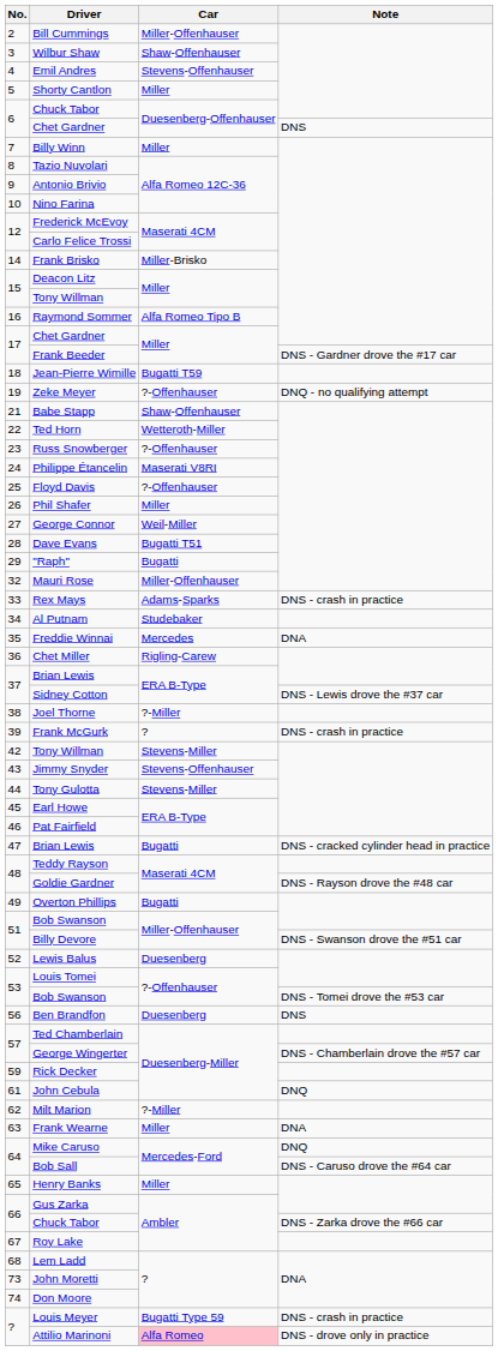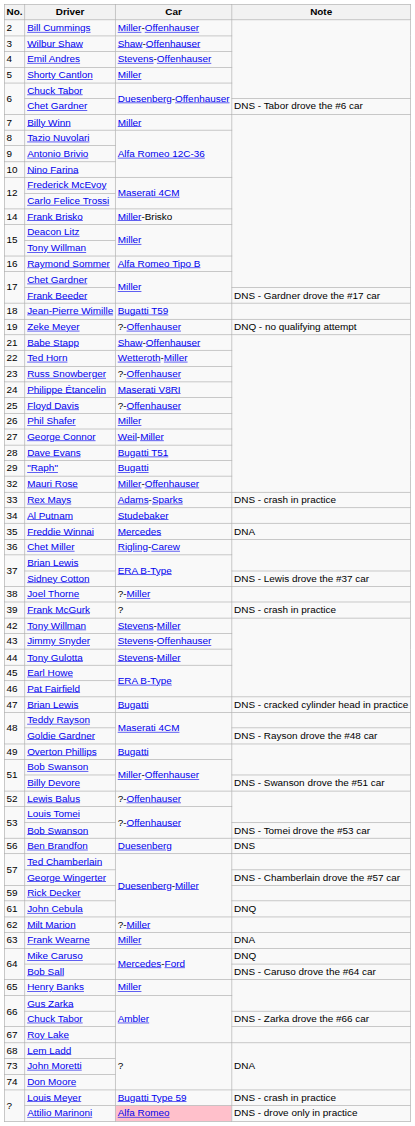 <table class="wikitable sortable">
 <tr>
 <th>No.</th>
 <th>Driver</th>
 <th>Car</th>
 <th>Note</th>
 </tr>
 <tr>
 <td>2</td>
 <td> <a href='#'>Bill Cummings</a></td>
 <td><a href='#'>Miller</a>-<a href='#'>Offenhauser</a></td>
 <td rowspan="5"></td>
 </tr>
 <tr>
 <td>3</td>
 <td> <a href='#'>Wilbur Shaw</a></td>
 <td><a href='#'>Shaw</a>-<a href='#'>Offenhauser</a></td>
 </tr>
 <tr>
 <td>4</td>
 <td> <a href='#'>Emil Andres</a></td>
 <td><a href='#'>Stevens</a>-<a href='#'>Offenhauser</a></td>
 </tr>
 <tr>
 <td>5</td>
 <td> <a href='#'>Shorty Cantlon</a></td>
 <td><a href='#'>Miller</a></td>
 </tr>
 <tr>
 <td rowspan="2">6</td>
 <td> <a href='#'>Chuck Tabor</a></td>
 <td rowspan="2"><a href='#'>Duesenberg</a>-<a href='#'>Offenhauser</a></td>
 </tr>
 <tr>
 <td> <a href='#'>Chet Gardner</a></td>
-<td>DNS</td>
+<td>DNS - Tabor drove the #6 car</td>
 </tr>
 <tr>
 <td>7</td>
 <td> <a href='#'>Billy Winn</a></td>
 <td><a href='#'>Miller</a></td>
 <td rowspan="11"></td>
 </tr>
 <tr>
 <td>8</td>
 <td> <a href='#'>Tazio Nuvolari</a></td>
 <td rowspan="3"><a href='#'>Alfa Romeo 12C-36</a></td>
 </tr>
 <tr>
 <td>9</td>
 <td> <a href='#'>Antonio Brivio</a></td>
 </tr>
 <tr>
 <td>10</td>
 <td> <a href='#'>Nino Farina</a></td>
 </tr>
 <tr>
 <td rowspan="2">12</td>
 <td> <a href='#'>Frederick McEvoy</a></td>
 <td rowspan="2"><a href='#'>Maserati 4CM</a></td>
 </tr>
 <tr>
 <td> <a href='#'>Carlo Felice Trossi</a></td>
 </tr>
 <tr>
 <td>14</td>
 <td> <a href='#'>Frank Brisko</a></td>
 <td><a href='#'>Miller</a>-Brisko</td>
 </tr>
 <tr>
 <td rowspan="2">15</td>
 <td> <a href='#'>Deacon Litz</a></td>
 <td rowspan="2"><a href='#'>Miller</a></td>
 </tr>
 <tr>
 <td> <a href='#'>Tony Willman</a></td>
 </tr>
 <tr>
 <td>16</td>
 <td> <a href='#'>Raymond Sommer</a></td>
 <td><a href='#'>Alfa Romeo Tipo B</a></td>
 </tr>
 <tr>
 <td rowspan="2">17</td>
 <td> <a href='#'>Chet Gardner</a></td>
 <td rowspan="2"><a href='#'>Miller</a></td>
 </tr>
 <tr>
 <td> <a href='#'>Frank Beeder</a></td>
 <td>DNS - Gardner drove the #17 car</td>
 </tr>
 <tr>
 <td>18</td>
 <td> <a href='#'>Jean-Pierre Wimille</a></td>
 <td><a href='#'>Bugatti T59</a></td>
 <td></td>
 </tr>
 <tr>
 <td>19</td>
 <td> <a href='#'>Zeke Meyer</a></td>
 <td>?-<a href='#'>Offenhauser</a></td>
 <td>DNQ - no qualifying attempt</td>
 </tr>
 <tr>
 <td>21</td>
 <td> <a href='#'>Babe Stapp</a></td>
 <td><a href='#'>Shaw</a>-<a href='#'>Offenhauser</a></td>
 <td rowspan="10"></td>
 </tr>
 <tr>
 <td>22</td>
 <td> <a href='#'>Ted Horn</a></td>
 <td><a href='#'>Wetteroth</a>-<a href='#'>Miller</a></td>
 </tr>
 <tr>
 <td>23</td>
 <td> <a href='#'>Russ Snowberger</a></td>
 <td>?-<a href='#'>Offenhauser</a></td>
 </tr>
 <tr>
 <td>24</td>
 <td> <a href='#'>Philippe Étancelin</a></td>
 <td><a href='#'>Maserati V8RI</a></td>
 </tr>
 <tr>
 <td>25</td>
 <td> <a href='#'>Floyd Davis</a></td>
 <td>?-<a href='#'>Offenhauser</a></td>
 </tr>
 <tr>
 <td>26</td>
 <td> <a href='#'>Phil Shafer</a></td>
 <td><a href='#'>Miller</a></td>
 </tr>
 <tr>
 <td>27</td>
 <td> <a href='#'>George Connor</a></td>
 <td><a href='#'>Weil</a>-<a href='#'>Miller</a></td>
 </tr>
 <tr>
 <td>28</td>
 <td> <a href='#'>Dave Evans</a></td>
 <td><a href='#'>Bugatti T51</a></td>
 </tr>
 <tr>
 <td>29</td>
 <td> <a href='#'>"Raph"</a></td>
 <td><a href='#'>Bugatti</a></td>
 </tr>
 <tr>
 <td>32</td>
 <td> <a href='#'>Mauri Rose</a></td>
 <td><a href='#'>Miller</a>-<a href='#'>Offenhauser</a></td>
 </tr>
 <tr>
 <td>33</td>
 <td> <a href='#'>Rex Mays</a></td>
 <td><a href='#'>Adams</a>-<a href='#'>Sparks</a></td>
 <td>DNS - crash in practice</td>
 </tr>
 <tr>
 <td>34</td>
 <td> <a href='#'>Al Putnam</a></td>
 <td><a href='#'>Studebaker</a></td>
 <td></td>
 </tr>
 <tr>
 <td>35</td>
 <td> <a href='#'>Freddie Winnai</a></td>
 <td><a href='#'>Mercedes</a></td>
 <td>DNA</td>
 </tr>
 <tr>
 <td>36</td>
 <td> <a href='#'>Chet Miller</a></td>
 <td><a href='#'>Rigling</a>-<a href='#'>Carew</a></td>
 <td rowspan=2></td>
 </tr>
 <tr>
 <td rowspan="2">37</td>
 <td> <a href='#'>Brian Lewis</a></td>
 <td rowspan="2"><a href='#'>ERA B-Type</a></td>
 </tr>
 <tr>
 <td> <a href='#'>Sidney Cotton</a></td>
 <td>DNS - Lewis drove the #37 car</td>
 </tr>
 <tr>
 <td>38</td>
 <td> <a href='#'>Joel Thorne</a></td>
 <td>?-<a href='#'>Miller</a></td>
 <td></td>
 </tr>
 <tr>
 <td>39</td>
 <td> <a href='#'>Frank McGurk</a></td>
 <td>?</td>
 <td>DNS - crash in practice</td>
 </tr>
 <tr>
 <td>42</td>
 <td> <a href='#'>Tony Willman</a></td>
 <td><a href='#'>Stevens</a>-<a href='#'>Miller</a></td>
 <td rowspan="5"></td>
 </tr>
 <tr>
 <td>43</td>
 <td> <a href='#'>Jimmy Snyder</a></td>
 <td><a href='#'>Stevens</a>-<a href='#'>Offenhauser</a></td>
 </tr>
 <tr>
 <td>44</td>
 <td> <a href='#'>Tony Gulotta</a></td>
 <td><a href='#'>Stevens</a>-<a href='#'>Miller</a></td>
 </tr>
 <tr>
 <td>45</td>
 <td> <a href='#'>Earl Howe</a></td>
 <td rowspan="2"><a href='#'>ERA B-Type</a></td>
 </tr>
 <tr>
 <td>46</td>
 <td> <a href='#'>Pat Fairfield</a></td>
 </tr>
 <tr>
 <td>47</td>
 <td> <a href='#'>Brian Lewis</a></td>
 <td><a href='#'>Bugatti</a></td>
 <td>DNS - cracked cylinder head in practice</td>
 </tr>
 <tr>
 <td rowspan="2">48</td>
 <td> <a href='#'>Teddy Rayson</a></td>
 <td rowspan="2"><a href='#'>Maserati 4CM</a></td>
 <td></td>
 </tr>
 <tr>
 <td> <a href='#'>Goldie Gardner</a></td>
 <td>DNS - Rayson drove the #48 car</td>
 </tr>
 <tr>
 <td>49</td>
 <td> <a href='#'>Overton Phillips</a></td>
 <td><a href='#'>Bugatti</a></td>
 <td rowspan="2"></td>
 </tr>
 <tr>
 <td rowspan="2">51</td>
 <td> <a href='#'>Bob Swanson</a></td>
 <td rowspan="2"><a href='#'>Miller</a>-<a href='#'>Offenhauser</a></td>
 </tr>
 <tr>
 <td> <a href='#'>Billy Devore</a></td>
 <td>DNS - Swanson drove the #51 car</td>
 </tr>
 <tr>
 <td>52</td>
 <td> <a href='#'>Lewis Balus</a></td>
-<td><a href='#'>Duesenberg</a></td>
+<td>?-<a href='#'>Offenhauser</a></td>
 <td rowspan="2"></td>
 </tr>
 <tr>
 <td rowspan="2">53</td>
 <td> <a href='#'>Louis Tomei</a></td>
 <td rowspan="2">?-<a href='#'>Offenhauser</a></td>
 </tr>
 <tr>
 <td> <a href='#'>Bob Swanson</a></td>
 <td>DNS - Tomei drove the #53 car</td>
 </tr>
 <tr>
 <td>56</td>
 <td> <a href='#'>Ben Brandfon</a></td>
 <td><a href='#'>Duesenberg</a></td>
 <td>DNS</td>
 </tr>
 <tr>
 <td rowspan="2">57</td>
 <td> <a href='#'>Ted Chamberlain</a></td>
 <td rowspan="4"><a href='#'>Duesenberg</a>-<a href='#'>Miller</a></td>
 <td></td>
 </tr>
 <tr>
 <td> <a href='#'>George Wingerter</a></td>
 <td>DNS - Chamberlain drove the #57 car</td>
 </tr>
 <tr>
 <td>59</td>
 <td> <a href='#'>Rick Decker</a></td>
 <td></td>
 </tr>
 <tr>
 <td>61</td>
 <td> <a href='#'>John Cebula</a></td>
 <td>DNQ</td>
 </tr>
 <tr>
 <td>62</td>
 <td> <a href='#'>Milt Marion</a></td>
 <td>?-<a href='#'>Miller</a></td>
 <td></td>
 </tr>
 <tr>
 <td>63</td>
 <td> <a href='#'>Frank Wearne</a></td>
 <td><a href='#'>Miller</a></td>
 <td>DNA</td>
 </tr>
 <tr>
 <td rowspan="2">64</td>
 <td> <a href='#'>Mike Caruso</a></td>
 <td rowspan="2"><a href='#'>Mercedes</a>-<a href='#'>Ford</a></td>
 <td>DNQ</td>
 </tr>
 <tr>
 <td> <a href='#'>Bob Sall</a></td>
 <td>DNS - Caruso drove the #64 car</td>
 </tr>
 <tr>
 <td>65</td>
 <td> <a href='#'>Henry Banks</a></td>
 <td><a href='#'>Miller</a></td>
 <td rowspan="2"></td>
 </tr>
 <tr>
 <td rowspan="2">66</td>
 <td> <a href='#'>Gus Zarka</a></td>
 <td rowspan="3"><a href='#'>Ambler</a></td>
 </tr>
 <tr>
 <td> <a href='#'>Chuck Tabor</a></td>
 <td>DNS - Zarka drove the #66 car</td>
 </tr>
 <tr>
 <td>67</td>
 <td> <a href='#'>Roy Lake</a></td>
 <td></td>
 </tr>
 <tr>
 <td>68</td>
 <td> <a href='#'>Lem Ladd</a></td>
 <td rowspan="3">?</td>
 <td rowspan="3">DNA</td>
 </tr>
 <tr>
 <td>73</td>
 <td> <a href='#'>John Moretti</a></td>
 </tr>
 <tr>
 <td>74</td>
 <td> <a href='#'>Don Moore</a></td>
 </tr>
 <tr>
 <td rowspan="2">?</td>
 <td> <a href='#'>Louis Meyer</a></td>
 <td><a href='#'>Bugatti Type 59</a></td>
 <td>DNS - crash in practice</td>
 </tr>
 <tr>
 <td> <a href='#'>Attilio Marinoni</a></td>
 <td style="background: pink;"><a href='#'>Alfa Romeo</a></td>
 <td>DNS - drove only in practice</td>
 </tr>
 </table>
